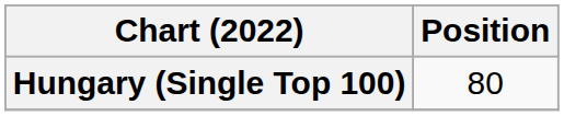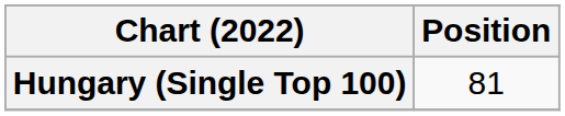 <table class="wikitable sortable plainrowheaders" style="text-align:center">
 <tr>
 <th scope="col">Chart (2022)</th>
 <th scope="col">Position</th>
 </tr>
 <tr>
 <th scope="row">Hungary (Single Top 100)</th>
-<td>80</td>
+<td>81</td>
 </tr>
 <tr>
 </tr>
 </table>
